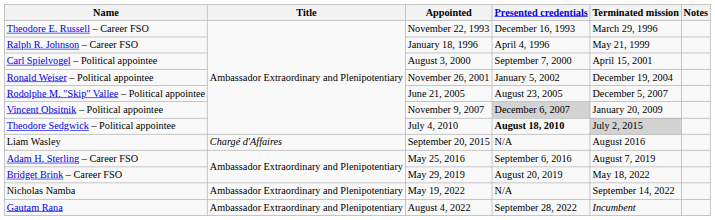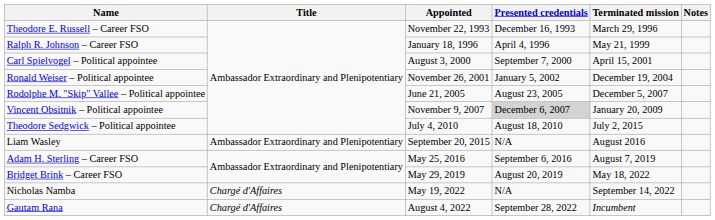 <table class="wikitable">
 <tr>
 <th>Name</th>
 <th>Title</th>
 <th>Appointed</th>
 <th><a href='#'>Presented credentials</a></th>
 <th>Terminated mission</th>
 <th>Notes</th>
 </tr>
 <tr>
 <td><a href='#'>Theodore E. Russell</a> – Career FSO</td>
 <td rowspan="7">Ambassador Extraordinary and Plenipotentiary</td>
 <td>November 22, 1993</td>
 <td>December 16, 1993</td>
 <td>March 29, 1996</td>
 <td></td>
 </tr>
 <tr>
 <td><a href='#'>Ralph R. Johnson</a> – Career FSO</td>
 <td>January 18, 1996</td>
 <td>April 4, 1996</td>
 <td>May 21, 1999</td>
 <td></td>
 </tr>
 <tr>
 <td><a href='#'>Carl Spielvogel</a> – Political appointee</td>
 <td>August 3, 2000</td>
 <td>September 7, 2000</td>
 <td>April 15, 2001</td>
 <td></td>
 </tr>
 <tr>
 <td><a href='#'>Ronald Weiser</a> – Political appointee</td>
 <td>November 26, 2001</td>
 <td>January 5, 2002</td>
 <td>December 19, 2004</td>
 <td></td>
 </tr>
 <tr>
 <td><a href='#'>Rodolphe M. "Skip" Vallee</a> – Political appointee</td>
 <td>June 21, 2005</td>
 <td>August 23, 2005</td>
 <td>December 5, 2007</td>
 <td></td>
 </tr>
 <tr>
 <td><a href='#'>Vincent Obsitnik</a> – Political appointee</td>
 <td>November 9, 2007</td>
 <td style="background: lightgrey;">December 6, 2007</td>
 <td>January 20, 2009</td>
 <td></td>
 </tr>
 <tr>
 <td><a href='#'>Theodore Sedgwick</a> – Political appointee</td>
 <td>July 4, 2010</td>
-<td><strong>August 18, 2010</strong></td>
-<td style="background: lightgrey;">July 2, 2015</td>
+<td>August 18, 2010</td>
+<td>July 2, 2015</td>
 <td></td>
 </tr>
 <tr>
 <td>Liam Wasley</td>
-<td><em>Chargé d'Affaires</em></td>
+<td>Ambassador Extraordinary and Plenipotentiary</td>
 <td>September 20, 2015</td>
 <td>N/A</td>
 <td>August 2016</td>
 <td></td>
 </tr>
 <tr>
 <td><a href='#'>Adam H. Sterling</a> – Career FSO</td>
 <td rowspan="2">Ambassador Extraordinary and Plenipotentiary</td>
 <td>May 25, 2016</td>
 <td>September 6, 2016</td>
 <td>August 7, 2019</td>
 <td></td>
 </tr>
 <tr>
 <td><a href='#'>Bridget Brink</a> – Career FSO</td>
 <td>May 29, 2019</td>
 <td>August 20, 2019</td>
 <td>May 18, 2022</td>
 <td></td>
 </tr>
 <tr>
 <td>Nicholas Namba</td>
-<td>Ambassador Extraordinary and Plenipotentiary</td>
+<td><em>Chargé d'Affaires</em></td>
 <td>May 19, 2022</td>
 <td>N/A</td>
 <td>September 14, 2022</td>
 <td></td>
 </tr>
 <tr>
 <td><a href='#'>Gautam Rana</a></td>
-<td>Ambassador Extraordinary and Plenipotentiary</td>
+<td><em>Chargé d'Affaires</em></td>
 <td>August 4, 2022</td>
 <td>September 28, 2022</td>
 <td><em>Incumbent</em></td>
 <td></td>
 </tr>
 </table>
